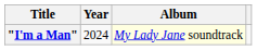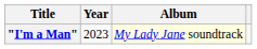 <table class="wikitable plainrowheaders" style="text-align:center;">
 <tr>
 <th scope="col">Title</th>
 <th scope="col">Year</th>
 <th scope="col">Album</th>
 <th></th>
 </tr>
 <tr>
 <th scope="row">"<a href='#'>I'm a Man</a>"</th>
-<td>2024</td>
+<td>2023</td>
 <td style="background: lightyellow;"><em><a href='#'>My Lady Jane</a></em> soundtrack</td>
 <td></td>
 </tr>
 </table>
